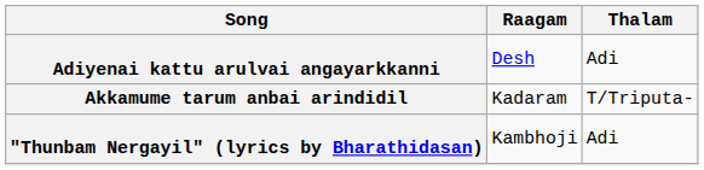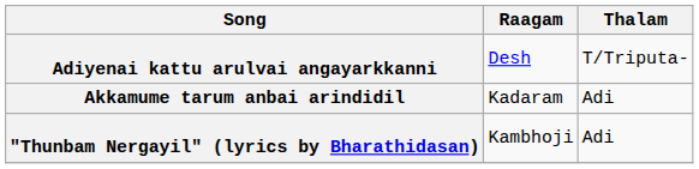 <table class="wikitable plainrowheaders sortable">
 <tr>
 <th scope="col">Song</th>
 <th scope="col">Raagam</th>
 <th scope="col">Thalam</th>
 </tr>
 <tr>
 <th scope="row"><br>Adiyenai kattu arulvai angayarkkanni</th>
 <td><a href='#'>Desh</a></td>
-<td>Adi</td>
+<td>T/Triputa-</td>
 </tr>
 <tr>
 <th scope="row">Akkamume tarum anbai arindidil</th>
 <td>Kadaram</td>
-<td>T/Triputa-</td>
+<td>Adi</td>
 </tr>
 <tr>
 <th scope="row"><br>"Thunbam Nergayil" (lyrics by <a href='#'>Bharathidasan</a>)</th>
 <td>Kambhoji</td>
 <td>Adi</td>
 </tr>
 <tr>
 </tr>
 </table>
